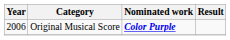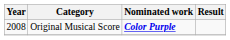 <table class="wikitable">
 <tr>
 <th>Year</th>
 <th>Category</th>
 <th>Nominated work</th>
 <th>Result</th>
 </tr>
 <tr>
-<td>2006</td>
+<td>2008</td>
 <td>Original Musical Score</td>
 <td><strong><em><a href='#'>Color Purple</a></em></strong></td>
 <td></td>
 </tr>
 <tr>
 </tr>
 </table>
